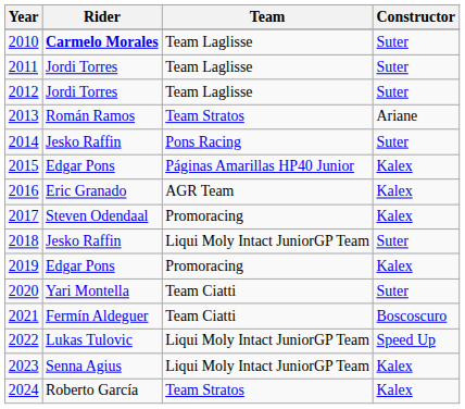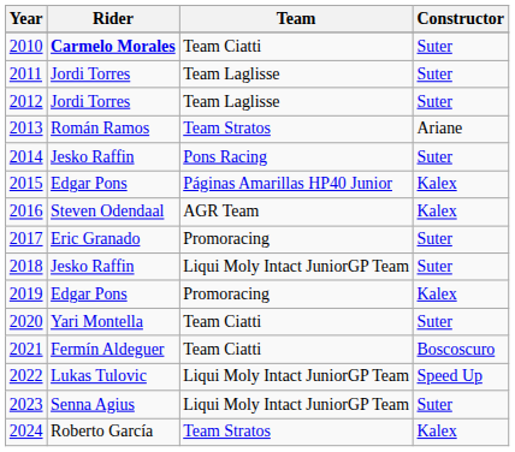 <table class="wikitable" style="font-size:85%;">
 <tr>
 <th>Year</th>
 <th>Rider</th>
 <th>Team</th>
 <th>Constructor</th>
 </tr>
 <tr>
 </tr>
 <tr>
 </tr>
 <tr>
 <td><a href='#'>2010</a></td>
 <td><strong> <a href='#'>Carmelo Morales</a></strong></td>
-<td> Team Laglisse</td>
+<td> Team Ciatti</td>
 <td><a href='#'>Suter</a></td>
 </tr>
 <tr>
 <td><a href='#'>2011</a></td>
 <td> <a href='#'>Jordi Torres</a></td>
 <td> Team Laglisse</td>
 <td><a href='#'>Suter</a></td>
 </tr>
 <tr>
 <td><a href='#'>2012</a></td>
 <td> <a href='#'>Jordi Torres</a></td>
 <td> Team Laglisse</td>
 <td><a href='#'>Suter</a></td>
 </tr>
 <tr>
 <td><a href='#'>2013</a></td>
 <td> <a href='#'>Román Ramos</a></td>
 <td> <a href='#'>Team Stratos</a></td>
 <td>Ariane</td>
 </tr>
 <tr>
 <td><a href='#'>2014</a></td>
 <td> <a href='#'>Jesko Raffin</a></td>
 <td> <a href='#'>Pons Racing</a></td>
 <td><a href='#'>Suter</a></td>
 </tr>
 <tr>
 <td><a href='#'>2015</a></td>
 <td> <a href='#'>Edgar Pons</a></td>
 <td> <a href='#'>Páginas Amarillas HP40 Junior</a></td>
 <td><a href='#'>Kalex</a></td>
 </tr>
 <tr>
 <td><a href='#'>2016</a></td>
-<td> <a href='#'>Eric Granado</a></td>
+<td> <a href='#'>Steven Odendaal</a></td>
 <td> AGR Team</td>
 <td><a href='#'>Kalex</a></td>
 </tr>
 <tr>
 <td><a href='#'>2017</a></td>
-<td> <a href='#'>Steven Odendaal</a></td>
+<td> <a href='#'>Eric Granado</a></td>
 <td> Promoracing</td>
-<td><a href='#'>Kalex</a></td>
+<td><a href='#'>Suter</a></td>
 </tr>
 <tr>
 <td><a href='#'>2018</a></td>
 <td> <a href='#'>Jesko Raffin</a></td>
 <td> Liqui Moly Intact JuniorGP Team</td>
 <td><a href='#'>Suter</a></td>
 </tr>
 <tr>
 <td><a href='#'>2019</a></td>
 <td> <a href='#'>Edgar Pons</a></td>
 <td> Promoracing</td>
 <td><a href='#'>Kalex</a></td>
 </tr>
 <tr>
 <td><a href='#'>2020</a></td>
 <td> <a href='#'>Yari Montella</a></td>
 <td> Team Ciatti</td>
 <td><a href='#'>Suter</a></td>
 </tr>
 <tr>
 <td><a href='#'>2021</a></td>
 <td> <a href='#'>Fermín Aldeguer</a></td>
 <td> Team Ciatti</td>
 <td><a href='#'>Boscoscuro</a></td>
 </tr>
 <tr>
 <td><a href='#'>2022</a></td>
 <td> <a href='#'>Lukas Tulovic</a></td>
 <td> Liqui Moly Intact JuniorGP Team</td>
 <td><a href='#'>Speed Up</a></td>
 </tr>
 <tr>
 <td><a href='#'>2023</a></td>
 <td> <a href='#'>Senna Agius</a></td>
 <td> Liqui Moly Intact JuniorGP Team</td>
-<td><a href='#'>Kalex</a></td>
+<td><a href='#'>Suter</a></td>
 </tr>
 <tr>
 <td><a href='#'>2024</a></td>
 <td> Roberto García</td>
 <td> <a href='#'>Team Stratos</a></td>
 <td><a href='#'>Kalex</a></td>
 </tr>
 </table>
